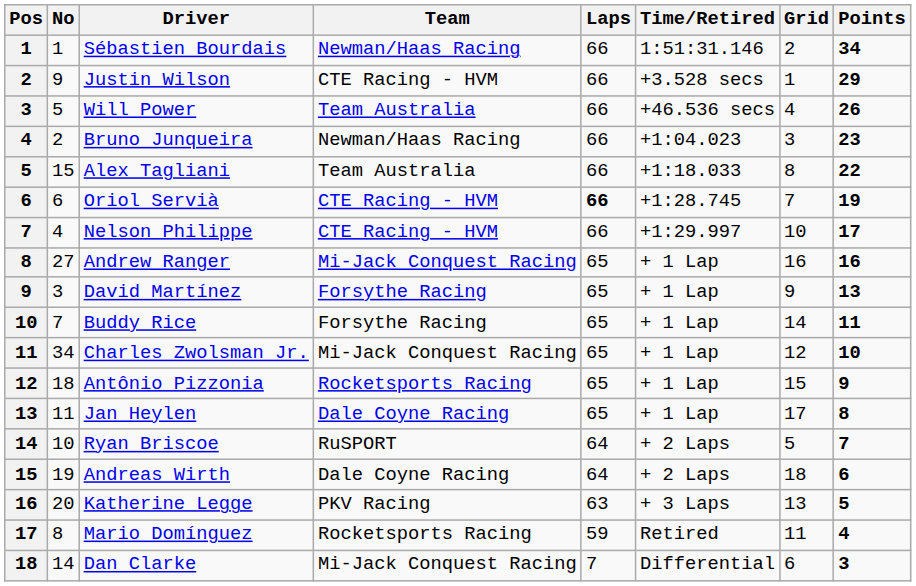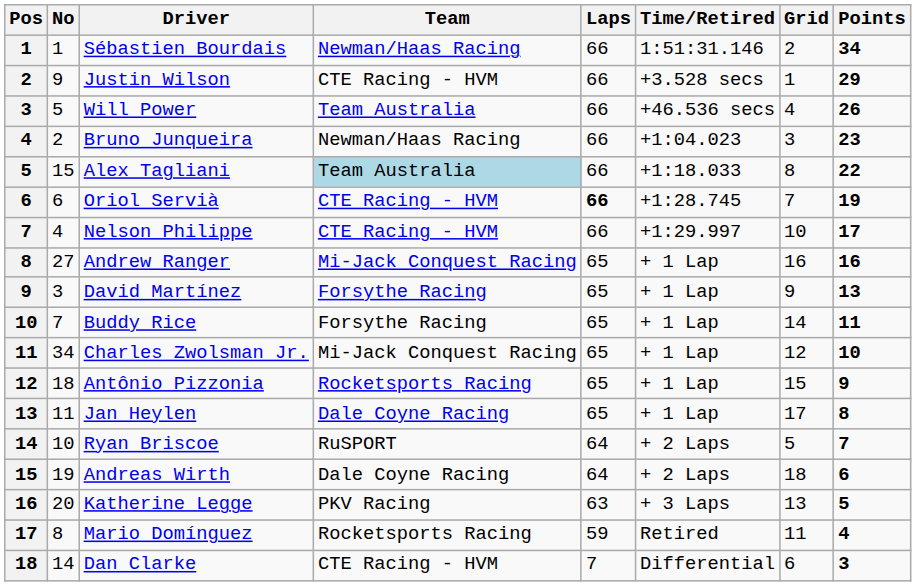 <table class="wikitable" style="font-size:95%;">
 <tr>
 <th>Pos</th>
 <th>No</th>
 <th>Driver</th>
 <th>Team</th>
 <th>Laps</th>
 <th>Time/Retired</th>
 <th>Grid</th>
 <th>Points</th>
 </tr>
 <tr>
 <th>1</th>
 <td>1</td>
 <td> <a href='#'>Sébastien Bourdais</a></td>
 <td><a href='#'>Newman/Haas Racing</a></td>
 <td>66</td>
 <td>1:51:31.146</td>
 <td>2</td>
 <td><strong>34</strong></td>
 </tr>
 <tr>
 <th>2</th>
 <td>9</td>
 <td> <a href='#'>Justin Wilson</a></td>
 <td>CTE Racing - HVM</td>
 <td>66</td>
 <td>+3.528 secs</td>
 <td>1</td>
 <td><strong>29</strong></td>
 </tr>
 <tr>
 <th>3</th>
 <td>5</td>
 <td> <a href='#'>Will Power</a></td>
 <td><a href='#'>Team Australia</a></td>
 <td>66</td>
 <td>+46.536 secs</td>
 <td>4</td>
 <td><strong>26</strong></td>
 </tr>
 <tr>
 <th>4</th>
 <td>2</td>
 <td> <a href='#'>Bruno Junqueira</a></td>
 <td>Newman/Haas Racing</td>
 <td>66</td>
 <td>+1:04.023</td>
 <td>3</td>
 <td><strong>23</strong></td>
 </tr>
 <tr>
 <th>5</th>
 <td>15</td>
 <td> <a href='#'>Alex Tagliani</a></td>
-<td>Team Australia</td>
+<td style="background: lightblue;">Team Australia</td>
 <td>66</td>
 <td>+1:18.033</td>
 <td>8</td>
 <td><strong>22</strong></td>
 </tr>
 <tr>
 <th>6</th>
 <td>6</td>
 <td> <a href='#'>Oriol Servià</a></td>
 <td><a href='#'>CTE Racing - HVM</a></td>
 <td><strong>66</strong></td>
 <td>+1:28.745</td>
 <td>7</td>
 <td><strong>19</strong></td>
 </tr>
 <tr>
 <th>7</th>
 <td>4</td>
 <td> <a href='#'>Nelson Philippe</a></td>
 <td><a href='#'>CTE Racing - HVM</a></td>
 <td>66</td>
 <td>+1:29.997</td>
 <td>10</td>
 <td><strong>17</strong></td>
 </tr>
 <tr>
 <th>8</th>
 <td>27</td>
 <td> <a href='#'>Andrew Ranger</a></td>
 <td><a href='#'>Mi-Jack Conquest Racing</a></td>
 <td>65</td>
 <td>+ 1 Lap</td>
 <td>16</td>
 <td><strong>16</strong></td>
 </tr>
 <tr>
 <th>9</th>
 <td>3</td>
 <td> <a href='#'>David Martínez</a></td>
 <td><a href='#'>Forsythe Racing</a></td>
 <td>65</td>
 <td>+ 1 Lap</td>
 <td>9</td>
 <td><strong>13</strong></td>
 </tr>
 <tr>
 <th>10</th>
 <td>7</td>
 <td> <a href='#'>Buddy Rice</a></td>
 <td>Forsythe Racing</td>
 <td>65</td>
 <td>+ 1 Lap</td>
 <td>14</td>
 <td><strong>11</strong></td>
 </tr>
 <tr>
 <th>11</th>
 <td>34</td>
 <td> <a href='#'>Charles Zwolsman Jr.</a></td>
 <td>Mi-Jack Conquest Racing</td>
 <td>65</td>
 <td>+ 1 Lap</td>
 <td>12</td>
 <td><strong>10</strong></td>
 </tr>
 <tr>
 <th>12</th>
 <td>18</td>
 <td> <a href='#'>Antônio Pizzonia</a></td>
 <td><a href='#'>Rocketsports Racing</a></td>
 <td>65</td>
 <td>+ 1 Lap</td>
 <td>15</td>
 <td><strong>9</strong></td>
 </tr>
 <tr>
 <th>13</th>
 <td>11</td>
 <td> <a href='#'>Jan Heylen</a></td>
 <td><a href='#'>Dale Coyne Racing</a></td>
 <td>65</td>
 <td>+ 1 Lap</td>
 <td>17</td>
 <td><strong>8</strong></td>
 </tr>
 <tr>
 <th>14</th>
 <td>10</td>
 <td> <a href='#'>Ryan Briscoe</a></td>
 <td>RuSPORT</td>
 <td>64</td>
 <td>+ 2 Laps</td>
 <td>5</td>
 <td><strong>7</strong></td>
 </tr>
 <tr>
 <th>15</th>
 <td>19</td>
 <td> <a href='#'>Andreas Wirth</a></td>
 <td>Dale Coyne Racing</td>
 <td>64</td>
 <td>+ 2 Laps</td>
 <td>18</td>
 <td><strong>6</strong></td>
 </tr>
 <tr>
 <th>16</th>
 <td>20</td>
 <td> <a href='#'>Katherine Legge</a></td>
 <td>PKV Racing</td>
 <td>63</td>
 <td>+ 3 Laps</td>
 <td>13</td>
 <td><strong>5</strong></td>
 </tr>
 <tr>
 <th>17</th>
 <td>8</td>
 <td> <a href='#'>Mario Domínguez</a></td>
 <td>Rocketsports Racing</td>
 <td>59</td>
 <td>Retired</td>
 <td>11</td>
 <td><strong>4</strong></td>
 </tr>
 <tr>
 <th>18</th>
 <td>14</td>
 <td> <a href='#'>Dan Clarke</a></td>
-<td>Mi-Jack Conquest Racing</td>
+<td>CTE Racing - HVM</td>
 <td>7</td>
 <td>Differential</td>
 <td>6</td>
 <td><strong>3</strong></td>
 </tr>
 </table>
